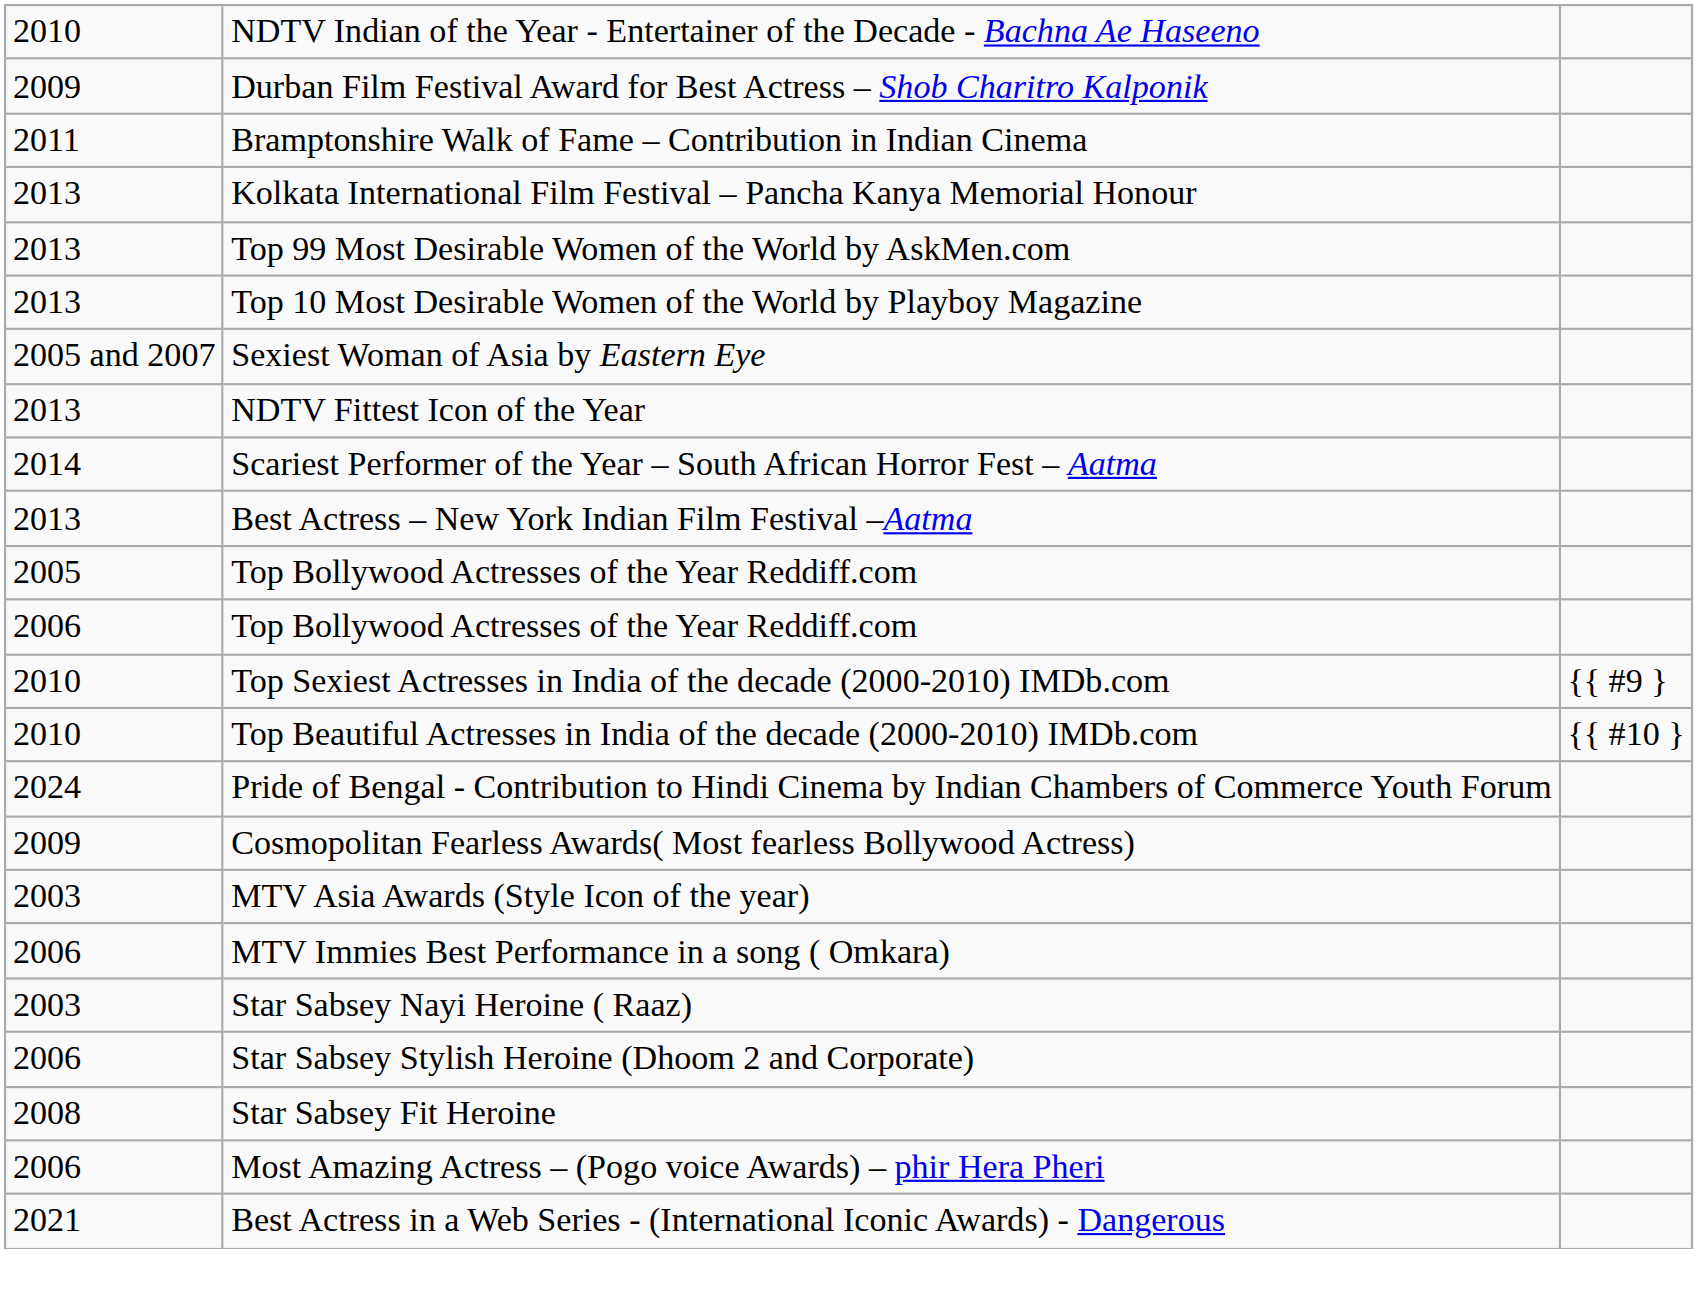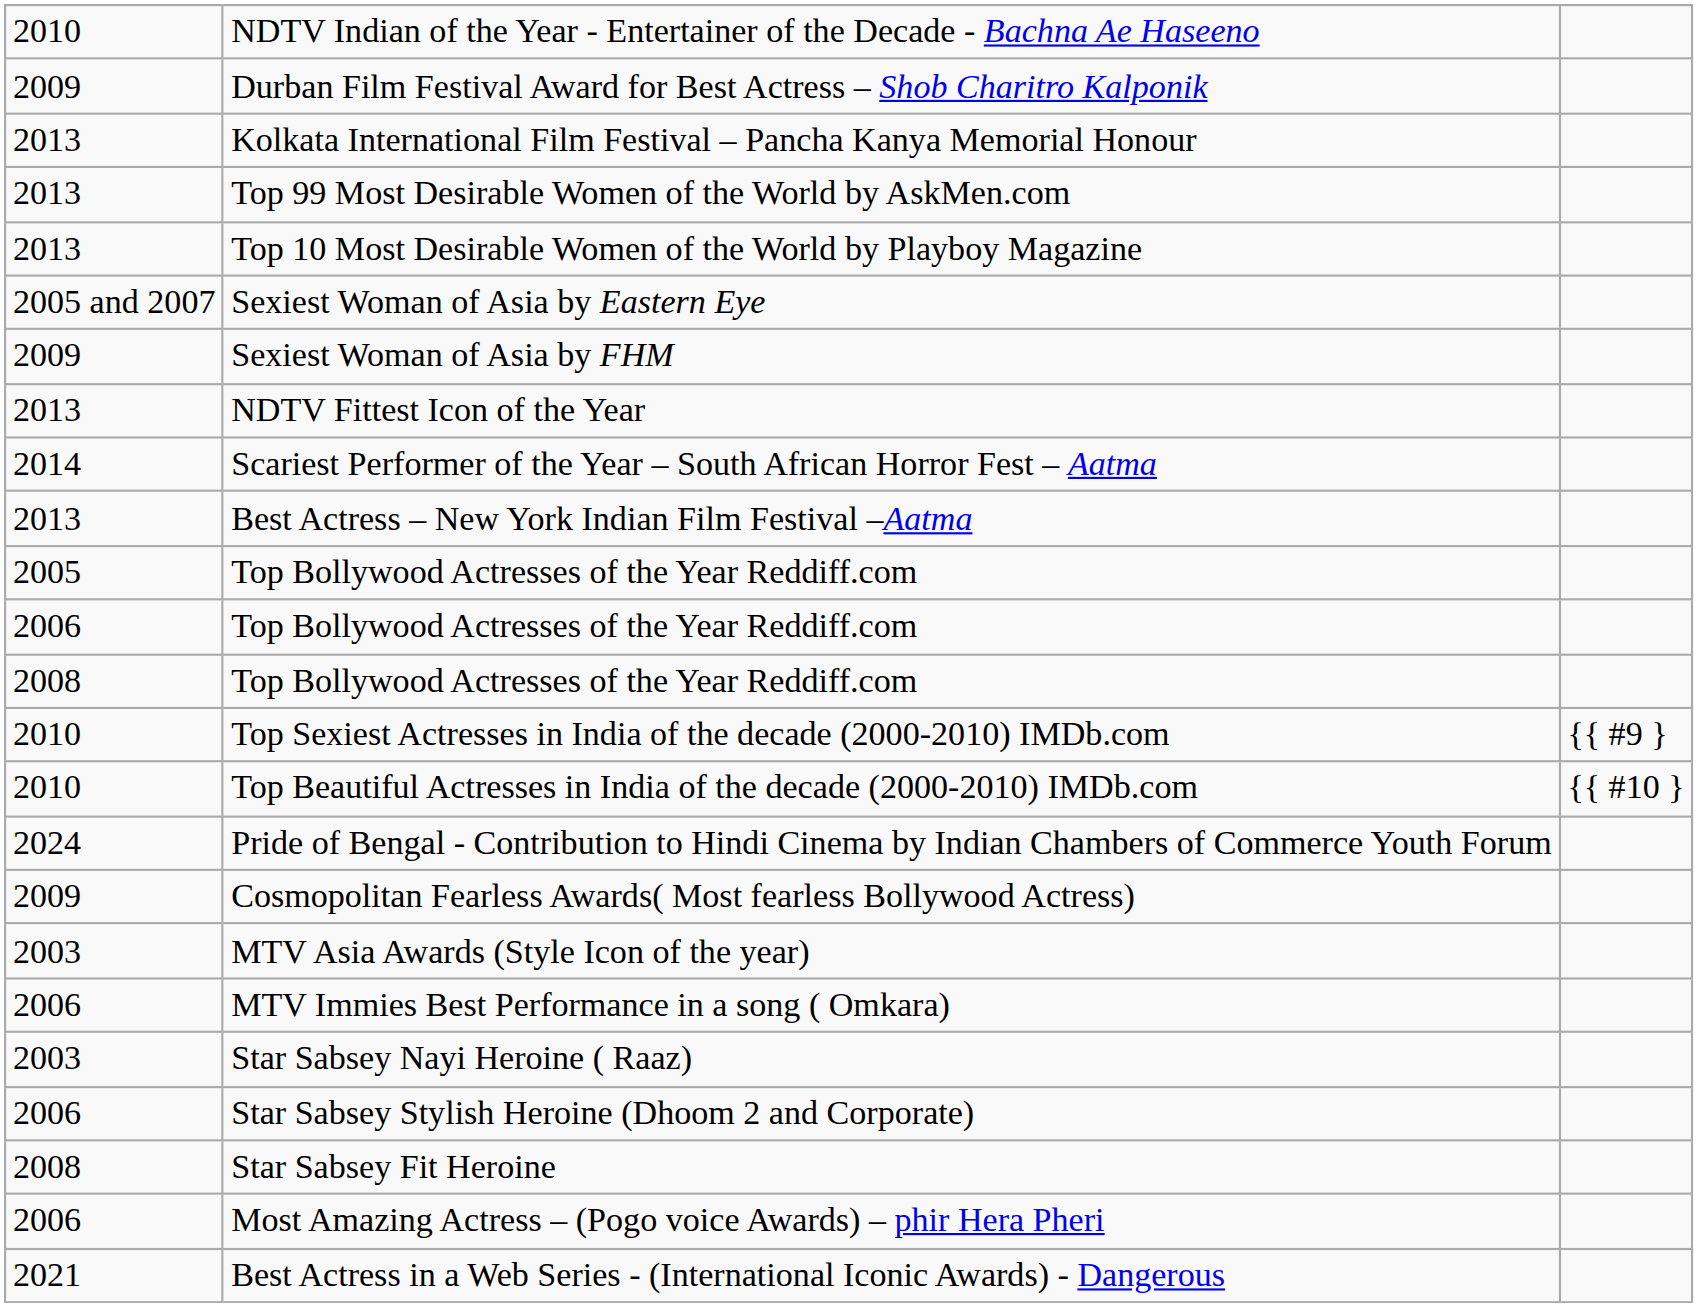 <table class="wikitable sortable plainrowheaders">
 <tr>
 <td>2010</td>
 <td>NDTV Indian of the Year - Entertainer of the Decade - <a href='#'><em>Bachna Ae Haseeno</em></a></td>
 <td></td>
 </tr>
 <tr>
 <td>2009</td>
 <td>Durban Film Festival Award for Best Actress – <em><a href='#'>Shob Charitro Kalponik</a></em></td>
-<td></td>
-</tr>
-<tr>
-<td>2011</td>
-<td>Bramptonshire Walk of Fame – Contribution in Indian Cinema</td>
 <td></td>
 </tr>
 <tr>
 <td>2013</td>
 <td>Kolkata International Film Festival – Pancha Kanya Memorial Honour</td>
 <td></td>
 </tr>
 <tr>
 <td>2013</td>
 <td>Top 99 Most Desirable Women of the World by AskMen.com</td>
 <td></td>
 </tr>
 <tr>
 <td>2013</td>
 <td>Top 10 Most Desirable Women of the World by Playboy Magazine</td>
 <td></td>
 </tr>
 <tr>
 <td>2005 and 2007</td>
 <td>Sexiest Woman of Asia by <em>Eastern Eye</em></td>
+<td></td>
+</tr>
+<tr>
+<td>2009</td>
+<td>Sexiest Woman of Asia by <em>FHM</em></td>
 <td></td>
 </tr>
 <tr>
 <td>2013</td>
 <td>NDTV Fittest Icon of the Year</td>
 <td></td>
 </tr>
 <tr>
 <td>2014</td>
 <td>Scariest Performer of the Year – South African Horror Fest – <a href='#'><em>Aatma</em></a></td>
 <td></td>
 </tr>
 <tr>
 <td>2013</td>
 <td>Best Actress – New York Indian Film Festival –<a href='#'><em>Aatma</em></a></td>
 <td></td>
 </tr>
 <tr>
 <td>2005</td>
 <td>Top Bollywood Actresses of the Year Reddiff.com</td>
 <td></td>
 </tr>
 <tr>
 <td>2006</td>
+<td>Top Bollywood Actresses of the Year Reddiff.com</td>
+<td></td>
+</tr>
+<tr>
+<td>2008</td>
 <td>Top Bollywood Actresses of the Year Reddiff.com</td>
 <td></td>
 </tr>
 <tr>
 <td>2010</td>
 <td>Top Sexiest Actresses in India  of the decade (2000-2010) IMDb.com</td>
 <td>{{ #9 }</td>
 </tr>
 <tr>
 <td>2010</td>
 <td>Top Beautiful Actresses in India of the decade (2000-2010) IMDb.com</td>
 <td>{{ #10 }</td>
 </tr>
 <tr>
 <td>2024</td>
 <td>Pride of Bengal - Contribution to Hindi Cinema by Indian Chambers of Commerce Youth Forum</td>
 <td></td>
 </tr>
 <tr>
 <td>2009</td>
 <td>Cosmopolitan Fearless Awards( Most fearless Bollywood Actress)</td>
 <td></td>
 </tr>
 <tr>
 <td>2003</td>
 <td>MTV Asia Awards (Style Icon of the year)</td>
 <td></td>
 </tr>
 <tr>
 <td>2006</td>
 <td>MTV Immies Best Performance in a song ( Omkara)</td>
 <td></td>
 </tr>
 <tr>
 <td>2003</td>
 <td>Star Sabsey Nayi Heroine  ( Raaz)</td>
 <td></td>
 </tr>
 <tr>
 <td>2006</td>
 <td>Star Sabsey Stylish Heroine (Dhoom 2 and Corporate)</td>
 <td></td>
 </tr>
 <tr>
 <td>2008</td>
 <td>Star Sabsey Fit Heroine</td>
 <td></td>
 </tr>
 <tr>
 <td>2006</td>
 <td>Most Amazing Actress – (Pogo voice Awards) – <a href='#'>phir Hera Pheri</a></td>
 <td></td>
 </tr>
 <tr>
 <td>2021</td>
 <td>Best Actress in a Web Series - (International Iconic Awards) - <a href='#'>Dangerous</a></td>
 <td></td>
 </tr>
 </table>
